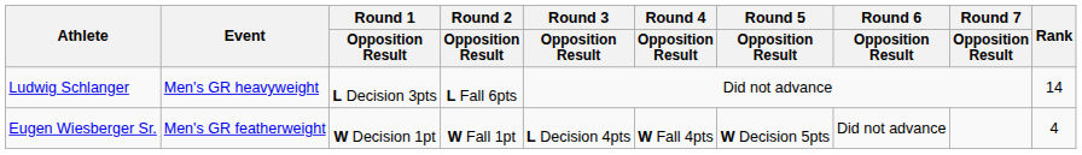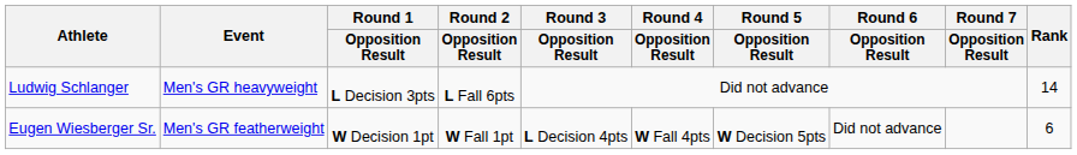 <table class=wikitable style=font-size:90%;text-align:center>
 <tr>
 <th rowspan=2>Athlete</th>
 <th rowspan=2>Event</th>
 <th>Round 1</th>
 <th>Round 2</th>
 <th>Round 3</th>
 <th>Round 4</th>
 <th>Round 5</th>
 <th>Round 6</th>
 <th>Round 7</th>
 <th rowspan=2>Rank</th>
 </tr>
 <tr style="font-size: 95%">
 <th>Opposition<br>Result</th>
 <th>Opposition<br>Result</th>
 <th>Opposition<br>Result</th>
 <th>Opposition<br>Result</th>
 <th>Opposition<br>Result</th>
 <th>Opposition<br>Result</th>
 <th>Opposition<br>Result</th>
 </tr>
 <tr>
 <td align=left><a href='#'>Ludwig Schlanger</a></td>
 <td align=left><a href='#'>Men's GR heavyweight</a></td>
 <td><br><strong>L</strong> Decision 3pts</td>
 <td><br><strong>L</strong> Fall 6pts</td>
 <td colspan=5>Did not advance</td>
 <td>14</td>
 </tr>
 <tr>
 <td align=left><a href='#'>Eugen Wiesberger Sr.</a></td>
 <td align=left><a href='#'>Men's GR featherweight</a></td>
 <td><br><strong>W</strong> Decision 1pt</td>
 <td><br><strong>W</strong> Fall 1pt</td>
 <td><br><strong>L</strong> Decision 4pts</td>
 <td><br><strong>W</strong> Fall 4pts</td>
 <td><br><strong>W</strong> Decision 5pts</td>
 <td>Did not advance</td>
 <td></td>
-<td>4</td>
+<td>6</td>
 </tr>
 </table>
